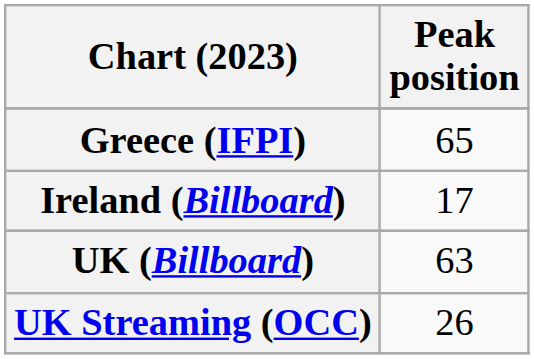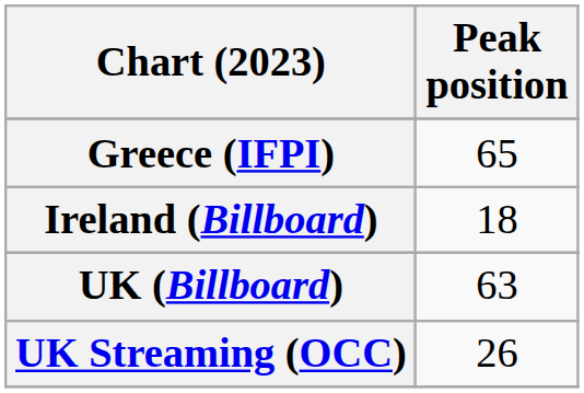 <table class="wikitable sortable plainrowheaders" style="text-align:center">
 <tr>
 <th scope="col">Chart (2023)</th>
 <th scope="col">Peak<br>position</th>
 </tr>
 <tr>
 </tr>
 <tr>
 </tr>
 <tr>
 </tr>
 <tr>
 <th scope="row">Greece (<a href='#'>IFPI</a>)</th>
 <td>65</td>
 </tr>
 <tr>
 <th scope="row">Ireland (<em><a href='#'>Billboard</a></em>)</th>
-<td>17</td>
+<td>18</td>
 </tr>
 <tr>
 </tr>
 <tr>
 </tr>
 <tr>
 <th scope="row">UK (<em><a href='#'>Billboard</a></em>)</th>
 <td>63</td>
 </tr>
 <tr>
 <th scope="row"><a href='#'>UK Streaming</a> (<a href='#'>OCC</a>)</th>
 <td>26</td>
 </tr>
 <tr>
 </tr>
 </table>
